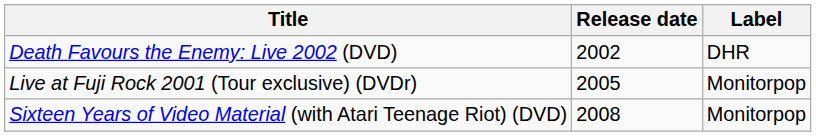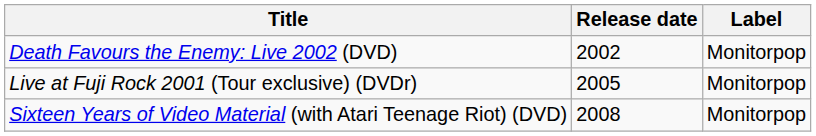 <table class="wikitable">
 <tr>
 <th>Title</th>
 <th>Release date</th>
 <th>Label</th>
 </tr>
 <tr>
 <td style="vertical-align:top;"><em><a href='#'>Death Favours the Enemy: Live 2002</a></em> (DVD)</td>
 <td style="vertical-align:top;">2002</td>
-<td style="vertical-align:top;">DHR</td>
+<td style="vertical-align:top;">Monitorpop</td>
 </tr>
 <tr>
 <td style="vertical-align:top;"><em>Live at Fuji Rock 2001</em> (Tour exclusive) (DVDr)</td>
 <td style="vertical-align:top;">2005</td>
 <td style="vertical-align:top;">Monitorpop</td>
 </tr>
 <tr>
 <td style="vertical-align:top;"><em><a href='#'>Sixteen Years of Video Material</a></em> (with Atari Teenage Riot) (DVD)</td>
 <td style="vertical-align:top;">2008</td>
 <td style="vertical-align:top;">Monitorpop</td>
 </tr>
 </table>
